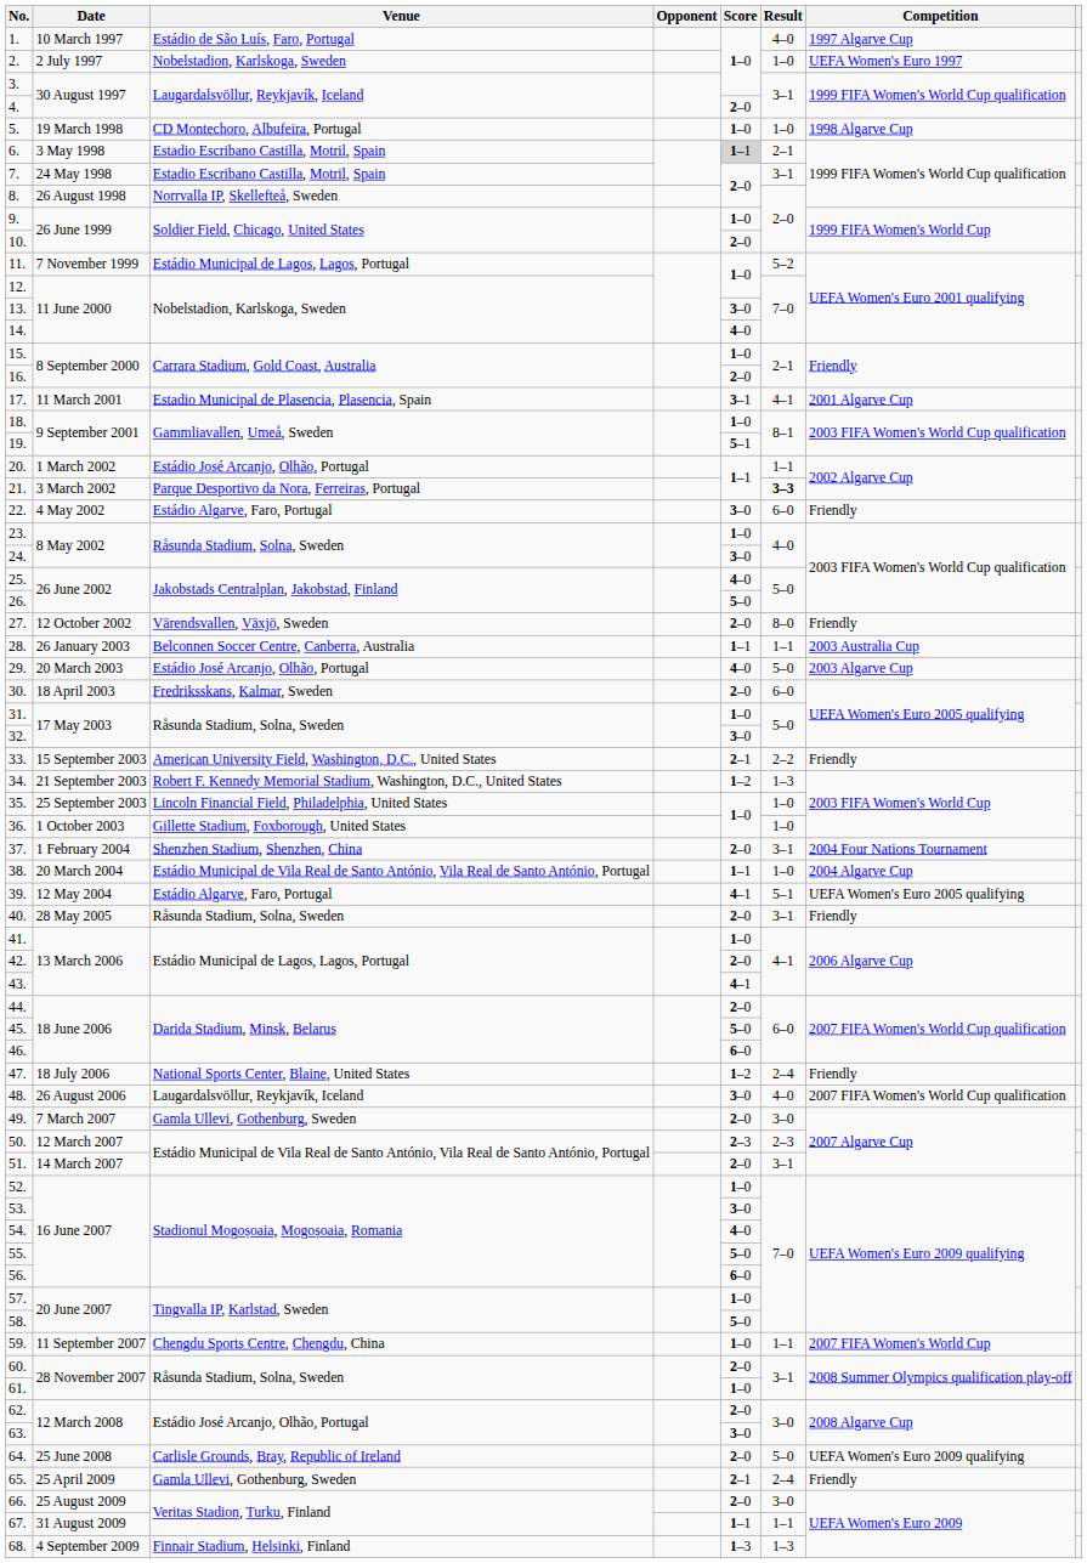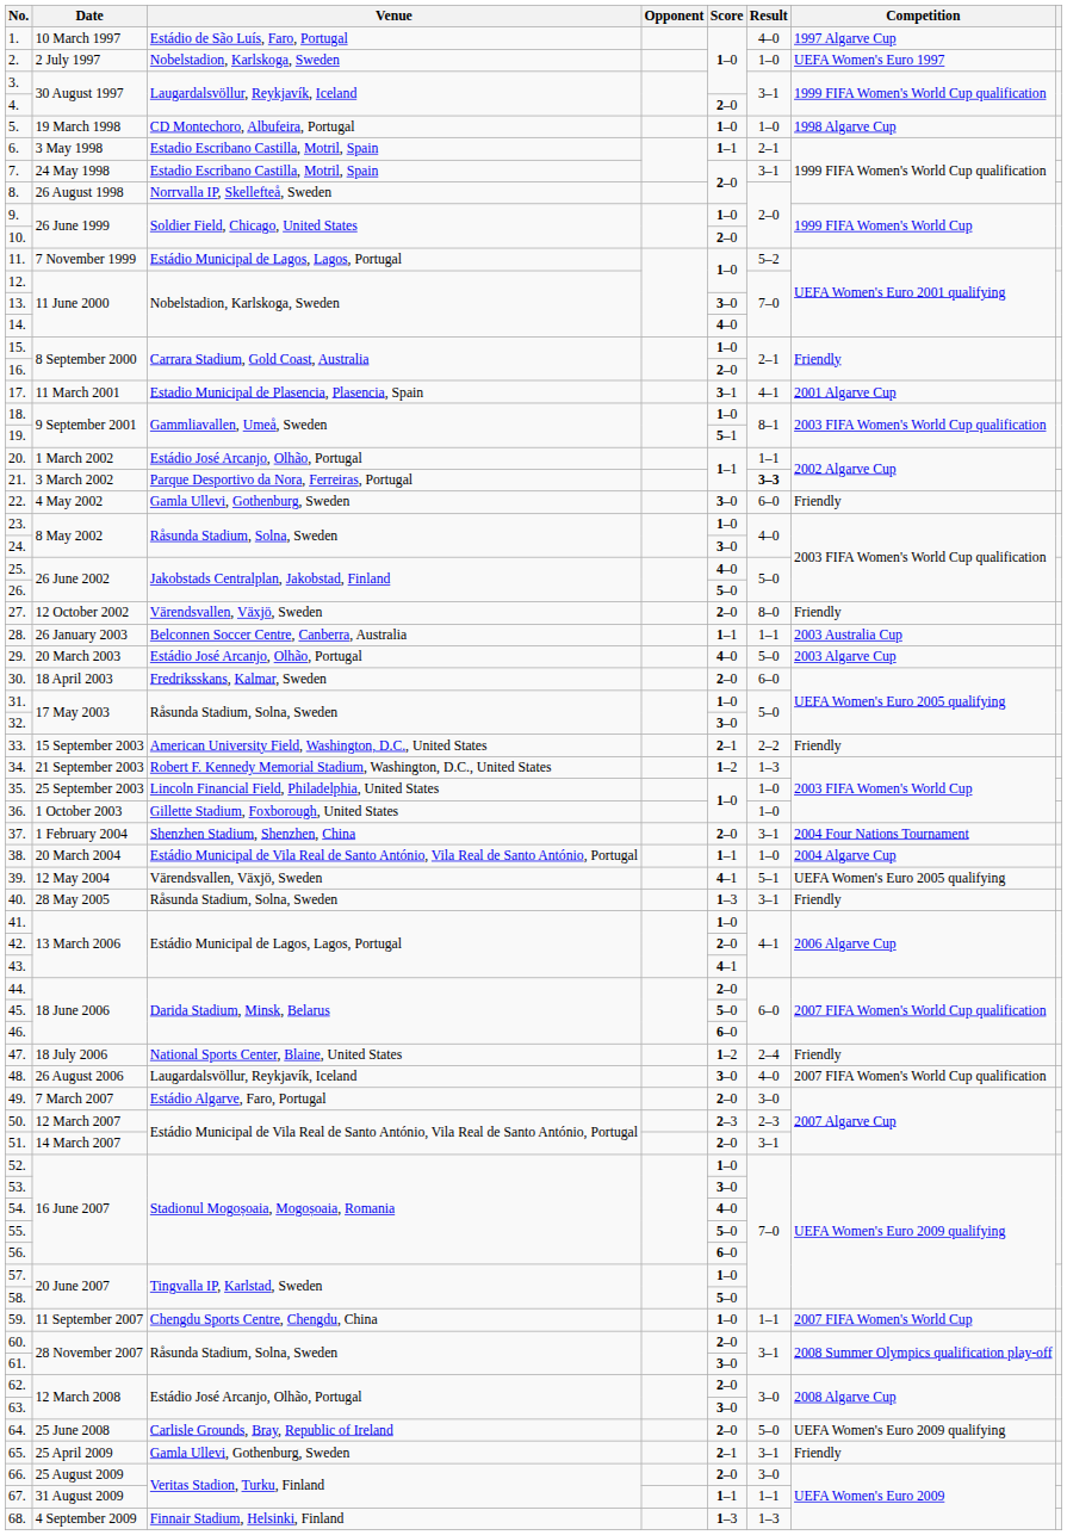 <table class="wikitable">
 <tr>
 <th>No.</th>
 <th>Date</th>
 <th>Venue</th>
 <th>Opponent</th>
 <th>Score</th>
 <th>Result</th>
 <th>Competition</th>
 <th></th>
 </tr>
 <tr>
 <td>1.</td>
 <td>10 March 1997</td>
 <td><a href='#'>Estádio de São Luís</a>, <a href='#'>Faro</a>, <a href='#'>Portugal</a></td>
 <td></td>
 <td rowspan=3 align=center><strong>1</strong>–0</td>
 <td align=center>4–0</td>
 <td><a href='#'>1997 Algarve Cup</a></td>
 <td></td>
 </tr>
 <tr>
 <td>2.</td>
 <td>2 July 1997</td>
 <td><a href='#'>Nobelstadion</a>, <a href='#'>Karlskoga</a>, <a href='#'>Sweden</a></td>
 <td></td>
 <td align=center>1–0</td>
 <td><a href='#'>UEFA Women's Euro 1997</a></td>
 <td></td>
 </tr>
 <tr>
 <td>3.</td>
 <td rowspan=2>30 August 1997</td>
 <td rowspan=2><a href='#'>Laugardalsvöllur</a>, <a href='#'>Reykjavík</a>, <a href='#'>Iceland</a></td>
 <td rowspan=2></td>
 <td rowspan=2 align=center>3–1</td>
 <td rowspan=2><a href='#'>1999 FIFA Women's World Cup qualification</a></td>
 <td rowspan=2></td>
 </tr>
 <tr>
 <td>4.</td>
 <td align=center><strong>2</strong>–0</td>
 </tr>
 <tr>
 <td>5.</td>
 <td>19 March 1998</td>
 <td><a href='#'>CD Montechoro</a>, <a href='#'>Albufeira</a>, Portugal</td>
 <td></td>
 <td align=center><strong>1</strong>–0</td>
 <td align=center>1–0</td>
 <td><a href='#'>1998 Algarve Cup</a></td>
 <td></td>
 </tr>
 <tr>
 <td>6.</td>
 <td>3 May 1998</td>
 <td><a href='#'>Estadio Escribano Castilla</a>, <a href='#'>Motril</a>, <a href='#'>Spain</a></td>
 <td rowspan=2></td>
-<td align=center style="background: lightgrey;"><strong>1</strong>–1</td>
+<td align=center><strong>1</strong>–1</td>
 <td align=center>2–1</td>
 <td rowspan=3>1999 FIFA Women's World Cup qualification</td>
 <td></td>
 </tr>
 <tr>
 <td>7.</td>
 <td>24 May 1998</td>
 <td><a href='#'>Estadio Escribano Castilla</a>, <a href='#'>Motril</a>, <a href='#'>Spain</a></td>
 <td rowspan=2 align=center><strong>2</strong>–0</td>
 <td align=center>3–1</td>
 <td></td>
 </tr>
 <tr>
 <td>8.</td>
 <td>26 August 1998</td>
 <td><a href='#'>Norrvalla IP</a>, <a href='#'>Skellefteå</a>, Sweden</td>
 <td></td>
 <td rowspan=3 align=center>2–0</td>
 <td></td>
 </tr>
 <tr>
 <td>9.</td>
 <td rowspan=2>26 June 1999</td>
 <td rowspan=2><a href='#'>Soldier Field</a>, <a href='#'>Chicago</a>, <a href='#'>United States</a></td>
 <td rowspan=2></td>
 <td align=center><strong>1</strong>–0</td>
 <td rowspan=2><a href='#'>1999 FIFA Women's World Cup</a></td>
 <td rowspan=2></td>
 </tr>
 <tr>
 <td>10.</td>
 <td align=center><strong>2</strong>–0</td>
 </tr>
 <tr>
 <td>11.</td>
 <td>7 November 1999</td>
 <td><a href='#'>Estádio Municipal de Lagos</a>, <a href='#'>Lagos</a>, Portugal</td>
 <td rowspan=4></td>
 <td rowspan=2 align=center><strong>1</strong>–0</td>
 <td align=center>5–2</td>
 <td rowspan=4><a href='#'>UEFA Women's Euro 2001 qualifying</a></td>
 <td></td>
 </tr>
 <tr>
 <td>12.</td>
 <td rowspan=3>11 June 2000</td>
 <td rowspan=3>Nobelstadion, Karlskoga, Sweden</td>
 <td rowspan=3 align=center>7–0</td>
 <td rowspan=3></td>
 </tr>
 <tr>
 <td>13.</td>
 <td align=center><strong>3</strong>–0</td>
 </tr>
 <tr>
 <td>14.</td>
 <td align=center><strong>4</strong>–0</td>
 </tr>
 <tr>
 <td>15.</td>
 <td rowspan=2>8 September 2000</td>
 <td rowspan=2><a href='#'>Carrara Stadium</a>, <a href='#'>Gold Coast</a>, <a href='#'>Australia</a></td>
 <td rowspan=2></td>
 <td align=center><strong>1</strong>–0</td>
 <td rowspan=2 align=center>2–1</td>
 <td rowspan=2><a href='#'>Friendly</a></td>
 <td rowspan=2></td>
 </tr>
 <tr>
 <td>16.</td>
 <td align=center><strong>2</strong>–0</td>
 </tr>
 <tr>
 <td>17.</td>
 <td>11 March 2001</td>
 <td><a href='#'>Estadio Municipal de Plasencia</a>, <a href='#'>Plasencia</a>, Spain</td>
 <td></td>
 <td align=center><strong>3</strong>–1</td>
 <td align=center>4–1</td>
 <td><a href='#'>2001 Algarve Cup</a></td>
 <td></td>
 </tr>
 <tr>
 <td>18.</td>
 <td rowspan=2>9 September 2001</td>
 <td rowspan=2><a href='#'>Gammliavallen</a>, <a href='#'>Umeå</a>, Sweden</td>
 <td rowspan=2></td>
 <td align=center><strong>1</strong>–0</td>
 <td rowspan=2 align=center>8–1</td>
 <td rowspan=2><a href='#'>2003 FIFA Women's World Cup qualification</a></td>
 <td rowspan=2></td>
 </tr>
 <tr>
 <td>19.</td>
 <td align=center><strong>5</strong>–1</td>
 </tr>
 <tr>
 <td>20.</td>
 <td>1 March 2002</td>
 <td><a href='#'>Estádio José Arcanjo</a>, <a href='#'>Olhão</a>, Portugal</td>
 <td></td>
 <td rowspan=2 align=center><strong>1</strong>–1</td>
 <td align=center>1–1</td>
 <td rowspan=2><a href='#'>2002 Algarve Cup</a></td>
 <td></td>
 </tr>
 <tr>
 <td>21.</td>
 <td>3 March 2002</td>
 <td><a href='#'>Parque Desportivo da Nora</a>, <a href='#'>Ferreiras</a>, Portugal</td>
 <td></td>
 <td align=center><strong>3–3</strong></td>
 <td></td>
 </tr>
 <tr>
 <td>22.</td>
 <td>4 May 2002</td>
-<td><a href='#'>Estádio Algarve</a>, Faro, Portugal</td>
+<td><a href='#'>Gamla Ullevi</a>, <a href='#'>Gothenburg</a>, Sweden</td>
 <td></td>
 <td align=center><strong>3</strong>–0</td>
 <td align=center>6–0</td>
 <td>Friendly</td>
 <td></td>
 </tr>
 <tr>
 <td>23.</td>
 <td rowspan=2>8 May 2002</td>
 <td rowspan=2><a href='#'>Råsunda Stadium</a>, <a href='#'>Solna</a>, Sweden</td>
 <td rowspan=2></td>
 <td align=center><strong>1</strong>–0</td>
 <td rowspan=2 align=center>4–0</td>
 <td rowspan=4>2003 FIFA Women's World Cup qualification</td>
 <td rowspan=2></td>
 </tr>
 <tr>
 <td>24.</td>
 <td align=center><strong>3</strong>–0</td>
 </tr>
 <tr>
 <td>25.</td>
 <td rowspan=2>26 June 2002</td>
 <td rowspan=2><a href='#'>Jakobstads Centralplan</a>, <a href='#'>Jakobstad</a>, <a href='#'>Finland</a></td>
 <td rowspan=2></td>
 <td align=center><strong>4</strong>–0</td>
 <td rowspan=2 align=center>5–0</td>
 <td rowspan=2></td>
 </tr>
 <tr>
 <td>26.</td>
 <td align=center><strong>5</strong>–0</td>
 </tr>
 <tr>
 <td>27.</td>
 <td>12 October 2002</td>
 <td><a href='#'>Värendsvallen</a>, <a href='#'>Växjö</a>, Sweden</td>
 <td></td>
 <td align=center><strong>2</strong>–0</td>
 <td align=center>8–0</td>
 <td>Friendly</td>
 <td></td>
 </tr>
 <tr>
 <td>28.</td>
 <td>26 January 2003</td>
 <td><a href='#'>Belconnen Soccer Centre</a>, <a href='#'>Canberra</a>, Australia</td>
 <td></td>
 <td align=center><strong>1</strong>–1</td>
 <td align=center>1–1</td>
 <td><a href='#'>2003 Australia Cup</a></td>
 <td></td>
 </tr>
 <tr>
 <td>29.</td>
 <td>20 March 2003</td>
 <td><a href='#'>Estádio José Arcanjo</a>, <a href='#'>Olhão</a>, Portugal</td>
 <td></td>
 <td align=center><strong>4</strong>–0</td>
 <td align=center>5–0</td>
 <td><a href='#'>2003 Algarve Cup</a></td>
 <td></td>
 </tr>
 <tr>
 <td>30.</td>
 <td>18 April 2003</td>
 <td><a href='#'>Fredriksskans</a>, <a href='#'>Kalmar</a>, Sweden</td>
 <td></td>
 <td align=center><strong>2</strong>–0</td>
 <td align=center>6–0</td>
 <td rowspan=3><a href='#'>UEFA Women's Euro 2005 qualifying</a></td>
 <td></td>
 </tr>
 <tr>
 <td>31.</td>
 <td rowspan=2>17 May 2003</td>
 <td rowspan=2>Råsunda Stadium, Solna, Sweden</td>
 <td rowspan=2></td>
 <td align=center><strong>1</strong>–0</td>
 <td rowspan=2 align=center>5–0</td>
 <td rowspan=2></td>
 </tr>
 <tr>
 <td>32.</td>
 <td align=center><strong>3</strong>–0</td>
 </tr>
 <tr>
 <td>33.</td>
 <td>15 September 2003</td>
 <td><a href='#'>American University Field</a>, <a href='#'>Washington, D.C.</a>, United States</td>
 <td></td>
 <td align=center><strong>2</strong>–1</td>
 <td align=center>2–2</td>
 <td>Friendly</td>
 <td></td>
 </tr>
 <tr>
 <td>34.</td>
 <td>21 September 2003</td>
 <td><a href='#'>Robert F. Kennedy Memorial Stadium</a>, Washington, D.C., United States</td>
 <td></td>
 <td align=center><strong>1</strong>–2</td>
 <td align=center>1–3</td>
 <td rowspan=3><a href='#'>2003 FIFA Women's World Cup</a></td>
 <td></td>
 </tr>
 <tr>
 <td>35.</td>
 <td>25 September 2003</td>
 <td><a href='#'>Lincoln Financial Field</a>, <a href='#'>Philadelphia</a>, United States</td>
 <td></td>
 <td rowspan=2 align=center><strong>1</strong>–0</td>
 <td align=center>1–0</td>
 <td></td>
 </tr>
 <tr>
 <td>36.</td>
 <td>1 October 2003</td>
 <td><a href='#'>Gillette Stadium</a>, <a href='#'>Foxborough</a>, United States</td>
 <td></td>
 <td align=center>1–0</td>
 <td></td>
 </tr>
 <tr>
 <td>37.</td>
 <td>1 February 2004</td>
 <td><a href='#'>Shenzhen Stadium</a>, <a href='#'>Shenzhen</a>, <a href='#'>China</a></td>
 <td></td>
 <td align=center><strong>2</strong>–0</td>
 <td align=center>3–1</td>
 <td><a href='#'>2004 Four Nations Tournament</a></td>
 <td></td>
 </tr>
 <tr>
 <td>38.</td>
 <td>20 March 2004</td>
 <td><a href='#'>Estádio Municipal de Vila Real de Santo António</a>, <a href='#'>Vila Real de Santo António</a>, Portugal</td>
 <td></td>
 <td align=center><strong>1</strong>–1</td>
 <td align=center>1–0</td>
 <td><a href='#'>2004 Algarve Cup</a></td>
 <td></td>
 </tr>
 <tr>
 <td>39.</td>
 <td>12 May 2004</td>
-<td><a href='#'>Estádio Algarve</a>, Faro, Portugal</td>
+<td>Värendsvallen, Växjö, Sweden</td>
 <td></td>
 <td align=center><strong>4</strong>–1</td>
 <td align=center>5–1</td>
 <td>UEFA Women's Euro 2005 qualifying</td>
 <td></td>
 </tr>
 <tr>
 <td>40.</td>
 <td>28 May 2005</td>
 <td>Råsunda Stadium, Solna, Sweden</td>
 <td></td>
-<td align=center><strong>2</strong>–0</td>
+<td align=center><strong>1</strong>–3</td>
 <td align=center>3–1</td>
 <td>Friendly</td>
 <td></td>
 </tr>
 <tr>
 <td>41.</td>
 <td rowspan=3>13 March 2006</td>
 <td rowspan=3>Estádio Municipal de Lagos, Lagos, Portugal</td>
 <td rowspan=3></td>
 <td align=center><strong>1</strong>–0</td>
 <td rowspan=3 align=center>4–1</td>
 <td rowspan=3><a href='#'>2006 Algarve Cup</a></td>
 <td rowspan=3></td>
 </tr>
 <tr>
 <td>42.</td>
 <td align=center><strong>2</strong>–0</td>
 </tr>
 <tr>
 <td>43.</td>
 <td align=center><strong>4</strong>–1</td>
 </tr>
 <tr>
 <td>44.</td>
 <td rowspan=3>18 June 2006</td>
 <td rowspan=3><a href='#'>Darida Stadium</a>, <a href='#'>Minsk</a>, <a href='#'>Belarus</a></td>
 <td rowspan=3></td>
 <td align=center><strong>2</strong>–0</td>
 <td rowspan=3 align=center>6–0</td>
 <td rowspan=3><a href='#'>2007 FIFA Women's World Cup qualification</a></td>
 <td rowspan=3></td>
 </tr>
 <tr>
 <td>45.</td>
 <td align=center><strong>5</strong>–0</td>
 </tr>
 <tr>
 <td>46.</td>
 <td align=center><strong>6</strong>–0</td>
 </tr>
 <tr>
 <td>47.</td>
 <td>18 July 2006</td>
 <td><a href='#'>National Sports Center</a>, <a href='#'>Blaine</a>, United States</td>
 <td></td>
 <td align=center><strong>1</strong>–2</td>
 <td align=center>2–4</td>
 <td>Friendly</td>
 <td></td>
 </tr>
 <tr>
 <td>48.</td>
 <td>26 August 2006</td>
 <td>Laugardalsvöllur, Reykjavík, Iceland</td>
 <td></td>
 <td align=center><strong>3</strong>–0</td>
 <td align=center>4–0</td>
 <td>2007 FIFA Women's World Cup qualification</td>
 <td></td>
 </tr>
 <tr>
 <td>49.</td>
 <td>7 March 2007</td>
-<td><a href='#'>Gamla Ullevi</a>, <a href='#'>Gothenburg</a>, Sweden</td>
+<td><a href='#'>Estádio Algarve</a>, Faro, Portugal</td>
 <td></td>
 <td align=center><strong>2</strong>–0</td>
 <td align=center>3–0</td>
 <td rowspan=3><a href='#'>2007 Algarve Cup</a></td>
 <td></td>
 </tr>
 <tr>
 <td>50.</td>
 <td>12 March 2007</td>
 <td rowspan=2>Estádio Municipal de Vila Real de Santo António, Vila Real de Santo António, Portugal</td>
 <td></td>
 <td align=center><strong>2</strong>–3</td>
 <td align=center>2–3</td>
 <td></td>
 </tr>
 <tr>
 <td>51.</td>
 <td>14 March 2007</td>
 <td></td>
 <td align=center><strong>2</strong>–0</td>
 <td align=center>3–1</td>
 <td></td>
 </tr>
 <tr>
 <td>52.</td>
 <td rowspan=5>16 June 2007</td>
 <td rowspan=5><a href='#'>Stadionul Mogoșoaia</a>, <a href='#'>Mogoșoaia</a>, <a href='#'>Romania</a></td>
 <td rowspan=5></td>
 <td align=center><strong>1</strong>–0</td>
 <td rowspan=7 align=center>7–0</td>
 <td rowspan=7><a href='#'>UEFA Women's Euro 2009 qualifying</a></td>
 <td rowspan=5></td>
 </tr>
 <tr>
 <td>53.</td>
 <td align=center><strong>3</strong>–0</td>
 </tr>
 <tr>
 <td>54.</td>
 <td align=center><strong>4</strong>–0</td>
 </tr>
 <tr>
 <td>55.</td>
 <td align=center><strong>5</strong>–0</td>
 </tr>
 <tr>
 <td>56.</td>
 <td align=center><strong>6</strong>–0</td>
 </tr>
 <tr>
 <td>57.</td>
 <td rowspan=2>20 June 2007</td>
 <td rowspan=2><a href='#'>Tingvalla IP</a>, <a href='#'>Karlstad</a>, Sweden</td>
 <td rowspan=2></td>
 <td align=center><strong>1</strong>–0</td>
 <td rowspan=2></td>
 </tr>
 <tr>
 <td>58.</td>
 <td align=center><strong>5</strong>–0</td>
 </tr>
 <tr>
 <td>59.</td>
 <td>11 September 2007</td>
 <td><a href='#'>Chengdu Sports Centre</a>, <a href='#'>Chengdu</a>, China</td>
 <td></td>
 <td align=center><strong>1</strong>–0</td>
 <td align=center>1–1</td>
 <td><a href='#'>2007 FIFA Women's World Cup</a></td>
 <td></td>
 </tr>
 <tr>
 <td>60.</td>
 <td rowspan=2>28 November 2007</td>
 <td rowspan=2>Råsunda Stadium, Solna, Sweden</td>
 <td rowspan=2></td>
 <td align=center><strong>2</strong>–0</td>
 <td rowspan=2 align=center>3–1</td>
 <td rowspan=2><a href='#'>2008 Summer Olympics qualification play-off</a></td>
 <td rowspan=2></td>
 </tr>
 <tr>
 <td>61.</td>
-<td align=center><strong>1</strong>–0</td>
+<td align=center><strong>3</strong>–0</td>
 </tr>
 <tr>
 <td>62.</td>
 <td rowspan=2>12 March 2008</td>
 <td rowspan=2>Estádio José Arcanjo, Olhão, Portugal</td>
 <td rowspan=2></td>
 <td align=center><strong>2</strong>–0</td>
 <td rowspan=2 align=center>3–0</td>
 <td rowspan=2><a href='#'>2008 Algarve Cup</a></td>
 <td rowspan=2></td>
 </tr>
 <tr>
 <td>63.</td>
 <td align=center><strong>3</strong>–0</td>
 </tr>
 <tr>
 <td>64.</td>
 <td>25 June 2008</td>
 <td><a href='#'>Carlisle Grounds</a>, <a href='#'>Bray</a>, <a href='#'>Republic of Ireland</a></td>
 <td></td>
 <td align=center><strong>2</strong>–0</td>
 <td align=center>5–0</td>
 <td>UEFA Women's Euro 2009 qualifying</td>
 <td></td>
 </tr>
 <tr>
 <td>65.</td>
 <td>25 April 2009</td>
 <td><a href='#'>Gamla Ullevi</a>, Gothenburg, Sweden</td>
 <td></td>
 <td align=center><strong>2</strong>–1</td>
-<td align=center>2–4</td>
+<td align=center>3–1</td>
 <td>Friendly</td>
 <td></td>
 </tr>
 <tr>
 <td>66.</td>
 <td>25 August 2009</td>
 <td rowspan=2><a href='#'>Veritas Stadion</a>, <a href='#'>Turku</a>, Finland</td>
 <td></td>
 <td align=center><strong>2</strong>–0</td>
 <td align=center>3–0</td>
 <td rowspan=3><a href='#'>UEFA Women's Euro 2009</a></td>
 <td></td>
 </tr>
 <tr>
 <td>67.</td>
 <td>31 August 2009</td>
 <td></td>
 <td align=center><strong>1</strong>–1</td>
 <td align=center>1–1</td>
 <td></td>
 </tr>
 <tr>
 <td>68.</td>
 <td>4 September 2009</td>
 <td><a href='#'>Finnair Stadium</a>, <a href='#'>Helsinki</a>, Finland</td>
 <td></td>
 <td align=center><strong>1</strong>–3</td>
 <td align=center>1–3</td>
 <td></td>
 </tr>
 </table>
